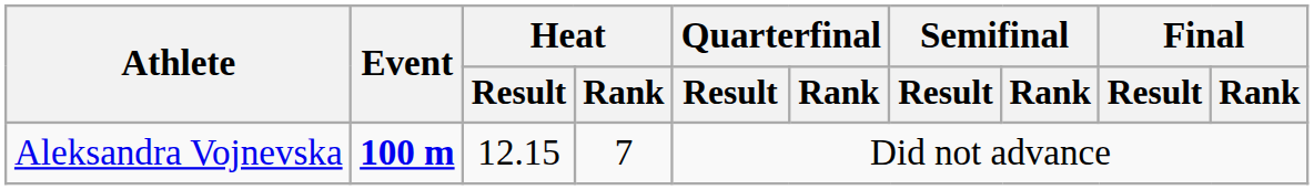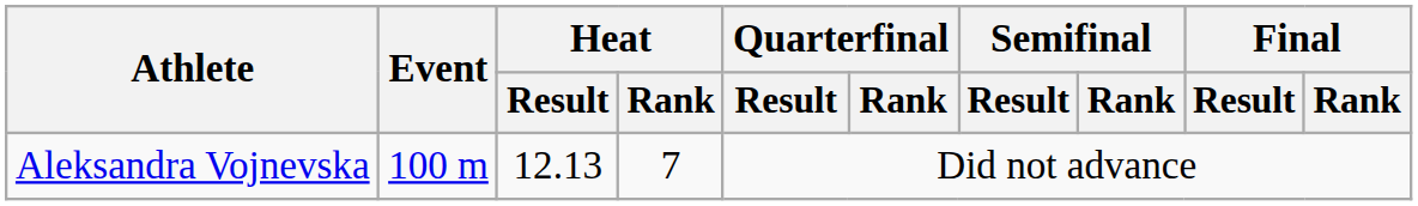 <table class=wikitable style="font-size:90%">
 <tr>
 <th rowspan="2">Athlete</th>
 <th rowspan="2">Event</th>
 <th colspan="2">Heat</th>
 <th colspan="2">Quarterfinal</th>
 <th colspan="2">Semifinal</th>
 <th colspan="2">Final</th>
 </tr>
 <tr style="font-size:95%">
 <th>Result</th>
 <th>Rank</th>
 <th>Result</th>
 <th>Rank</th>
 <th>Result</th>
 <th>Rank</th>
 <th>Result</th>
 <th>Rank</th>
 </tr>
 <tr align=center>
 <td align=left><a href='#'>Aleksandra Vojnevska</a></td>
-<td align=left><strong><a href='#'>100 m</a></strong></td>
-<td>12.15</td>
+<td align=left><a href='#'>100 m</a></td>
+<td>12.13</td>
 <td>7</td>
 <td colspan=6>Did not advance</td>
 </tr>
 </table>
